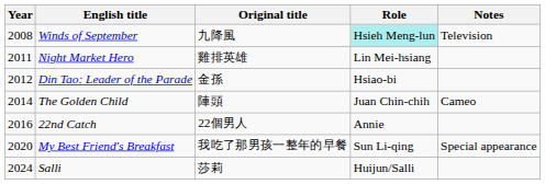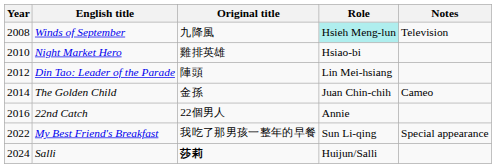 <table class="wikitable sortable">
 <tr>
 <th>Year</th>
 <th>English title</th>
 <th>Original title</th>
 <th>Role</th>
 <th class="unsortable">Notes</th>
 </tr>
 <tr>
 <td>2008</td>
 <td><em><a href='#'>Winds of September</a></em></td>
 <td>九降風</td>
 <td style="background: paleturquoise;">Hsieh Meng-lun</td>
 <td>Television</td>
 </tr>
 <tr>
-<td>2011</td>
+<td>2010</td>
 <td><em><a href='#'>Night Market Hero</a></em></td>
 <td>雞排英雄</td>
-<td>Lin Mei-hsiang</td>
+<td>Hsiao-bi</td>
 <td></td>
 </tr>
 <tr>
 <td>2012</td>
 <td><em><a href='#'>Din Tao: Leader of the Parade</a></em></td>
-<td>金孫</td>
-<td>Hsiao-bi</td>
+<td>陣頭</td>
+<td>Lin Mei-hsiang</td>
 <td></td>
 </tr>
 <tr>
 <td>2014</td>
 <td><em>The Golden Child</em></td>
-<td>陣頭</td>
+<td>金孫</td>
 <td>Juan Chin-chih</td>
 <td>Cameo</td>
 </tr>
 <tr>
 <td>2016</td>
 <td><em>22nd Catch</em></td>
 <td>22個男人</td>
 <td>Annie</td>
 <td></td>
 </tr>
 <tr>
-<td>2020</td>
+<td>2022</td>
 <td><em><a href='#'>My Best Friend's Breakfast</a></em></td>
 <td>我吃了那男孩一整年的早餐</td>
 <td>Sun Li-qing</td>
 <td>Special appearance</td>
 </tr>
 <tr>
 <td>2024</td>
 <td><em>Salli</em></td>
-<td>莎莉</td>
+<td><strong>莎莉</strong></td>
 <td>Huijun/Salli</td>
 <td></td>
 </tr>
 </table>
